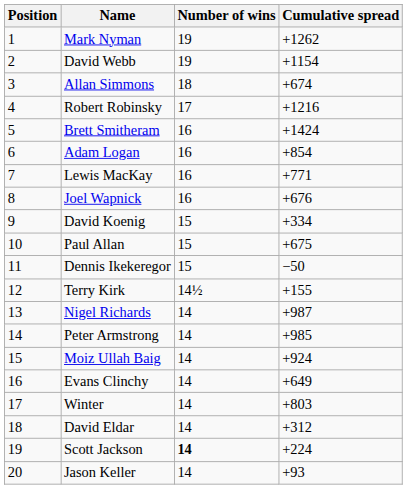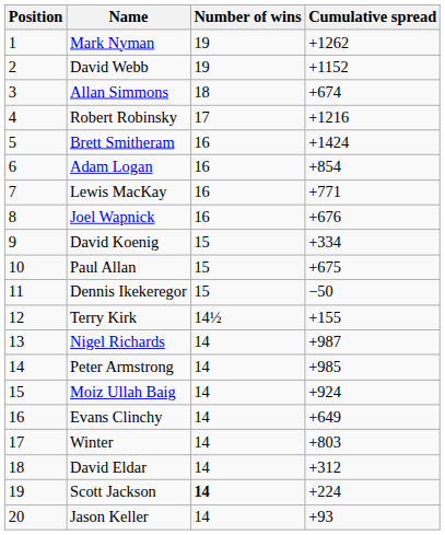 <table class="wikitable">
 <tr>
 <th>Position</th>
 <th>Name</th>
 <th>Number of wins</th>
 <th>Cumulative spread</th>
 </tr>
 <tr>
 <td>1</td>
 <td><a href='#'>Mark Nyman</a></td>
 <td>19</td>
 <td>+1262</td>
 </tr>
 <tr>
 <td>2</td>
 <td>David Webb</td>
 <td>19</td>
-<td>+1154</td>
+<td>+1152</td>
 </tr>
 <tr>
 <td>3</td>
 <td><a href='#'>Allan Simmons</a></td>
 <td>18</td>
 <td>+674</td>
 </tr>
 <tr>
 <td>4</td>
 <td>Robert Robinsky</td>
 <td>17</td>
 <td>+1216</td>
 </tr>
 <tr>
 <td>5</td>
 <td><a href='#'>Brett Smitheram</a></td>
 <td>16</td>
 <td>+1424</td>
 </tr>
 <tr>
 <td>6</td>
 <td><a href='#'>Adam Logan</a></td>
 <td>16</td>
 <td>+854</td>
 </tr>
 <tr>
 <td>7</td>
 <td>Lewis MacKay</td>
 <td>16</td>
 <td>+771</td>
 </tr>
 <tr>
 <td>8</td>
 <td><a href='#'>Joel Wapnick</a></td>
 <td>16</td>
 <td>+676</td>
 </tr>
 <tr>
 <td>9</td>
 <td>David Koenig</td>
 <td>15</td>
 <td>+334</td>
 </tr>
 <tr>
 <td>10</td>
 <td>Paul Allan</td>
 <td>15</td>
 <td>+675</td>
 </tr>
 <tr>
 <td>11</td>
 <td>Dennis Ikekeregor</td>
 <td>15</td>
 <td>−50</td>
 </tr>
 <tr>
 <td>12</td>
 <td>Terry Kirk</td>
 <td>14½</td>
 <td>+155</td>
 </tr>
 <tr>
 <td>13</td>
 <td><a href='#'>Nigel Richards</a></td>
 <td>14</td>
 <td>+987</td>
 </tr>
 <tr>
 <td>14</td>
 <td>Peter Armstrong</td>
 <td>14</td>
 <td>+985</td>
 </tr>
 <tr>
 <td>15</td>
 <td><a href='#'>Moiz Ullah Baig</a></td>
 <td>14</td>
 <td>+924</td>
 </tr>
 <tr>
 <td>16</td>
 <td>Evans Clinchy</td>
 <td>14</td>
 <td>+649</td>
 </tr>
 <tr>
 <td>17</td>
 <td>Winter</td>
 <td>14</td>
 <td>+803</td>
 </tr>
 <tr>
 <td>18</td>
 <td>David Eldar</td>
 <td>14</td>
 <td>+312</td>
 </tr>
 <tr>
 <td>19</td>
 <td>Scott Jackson</td>
 <td><strong>14</strong></td>
 <td>+224</td>
 </tr>
 <tr>
 <td>20</td>
 <td>Jason Keller</td>
 <td>14</td>
 <td>+93</td>
 </tr>
 </table>
